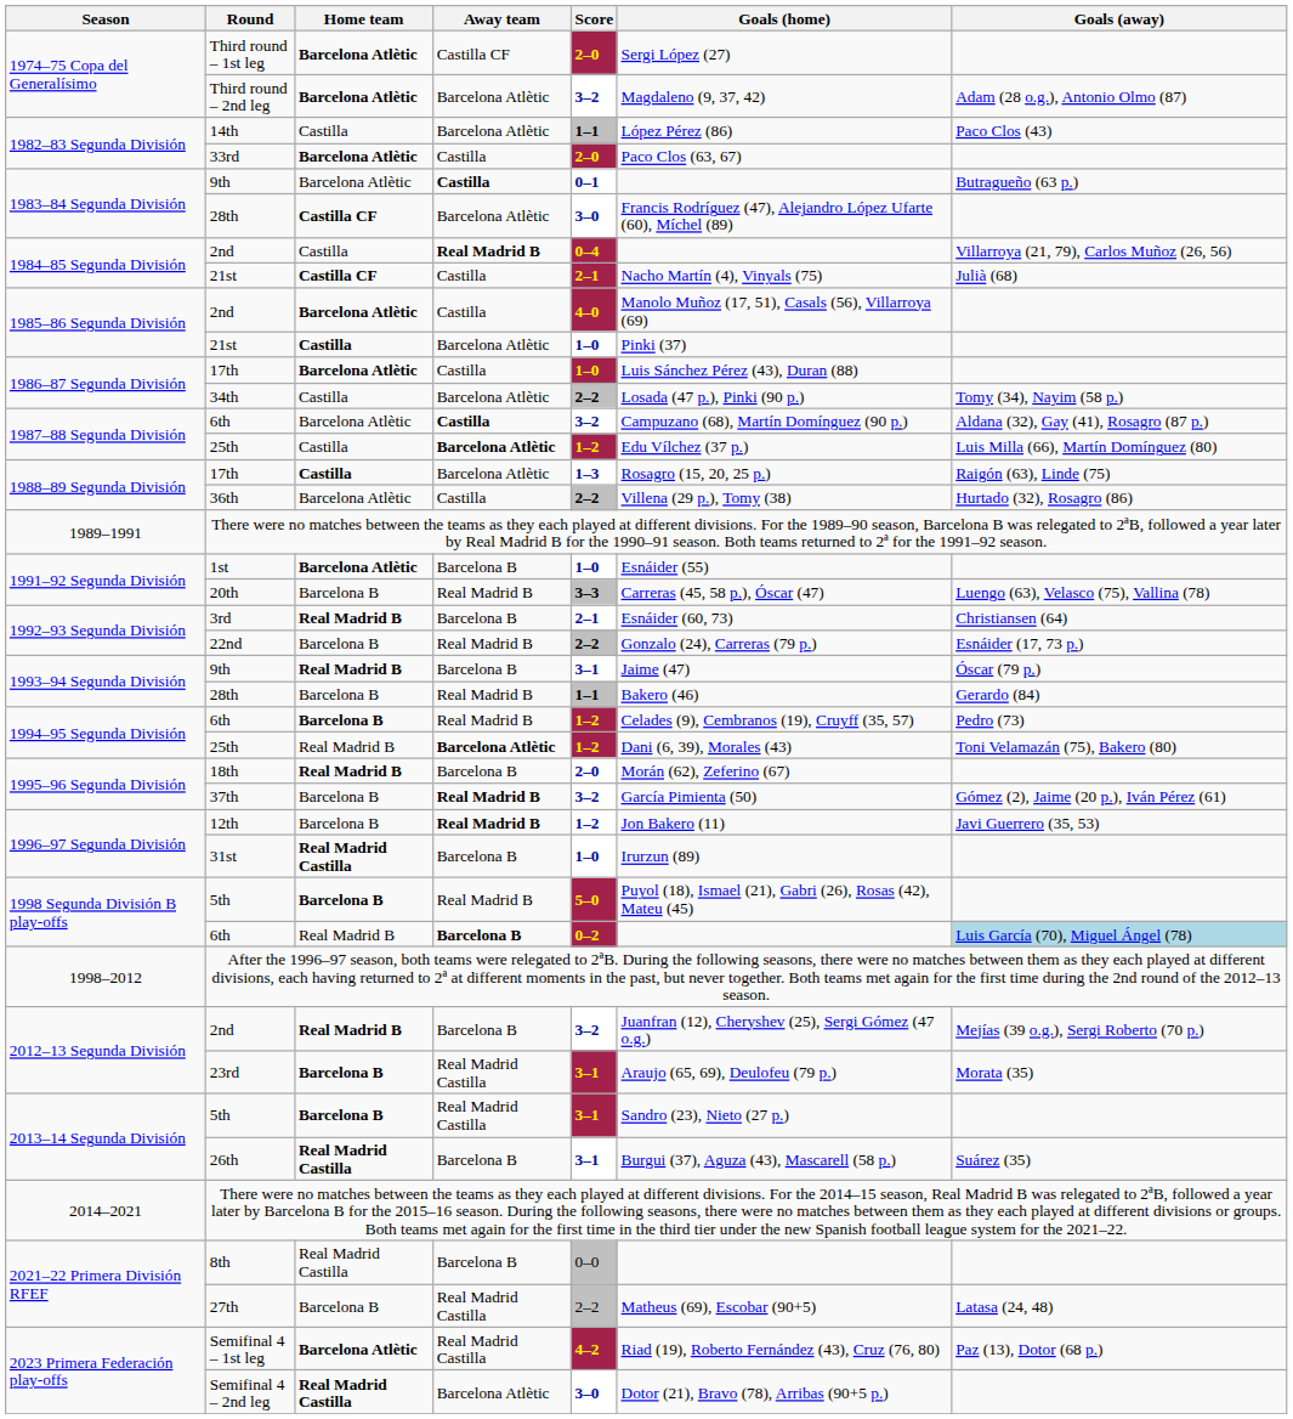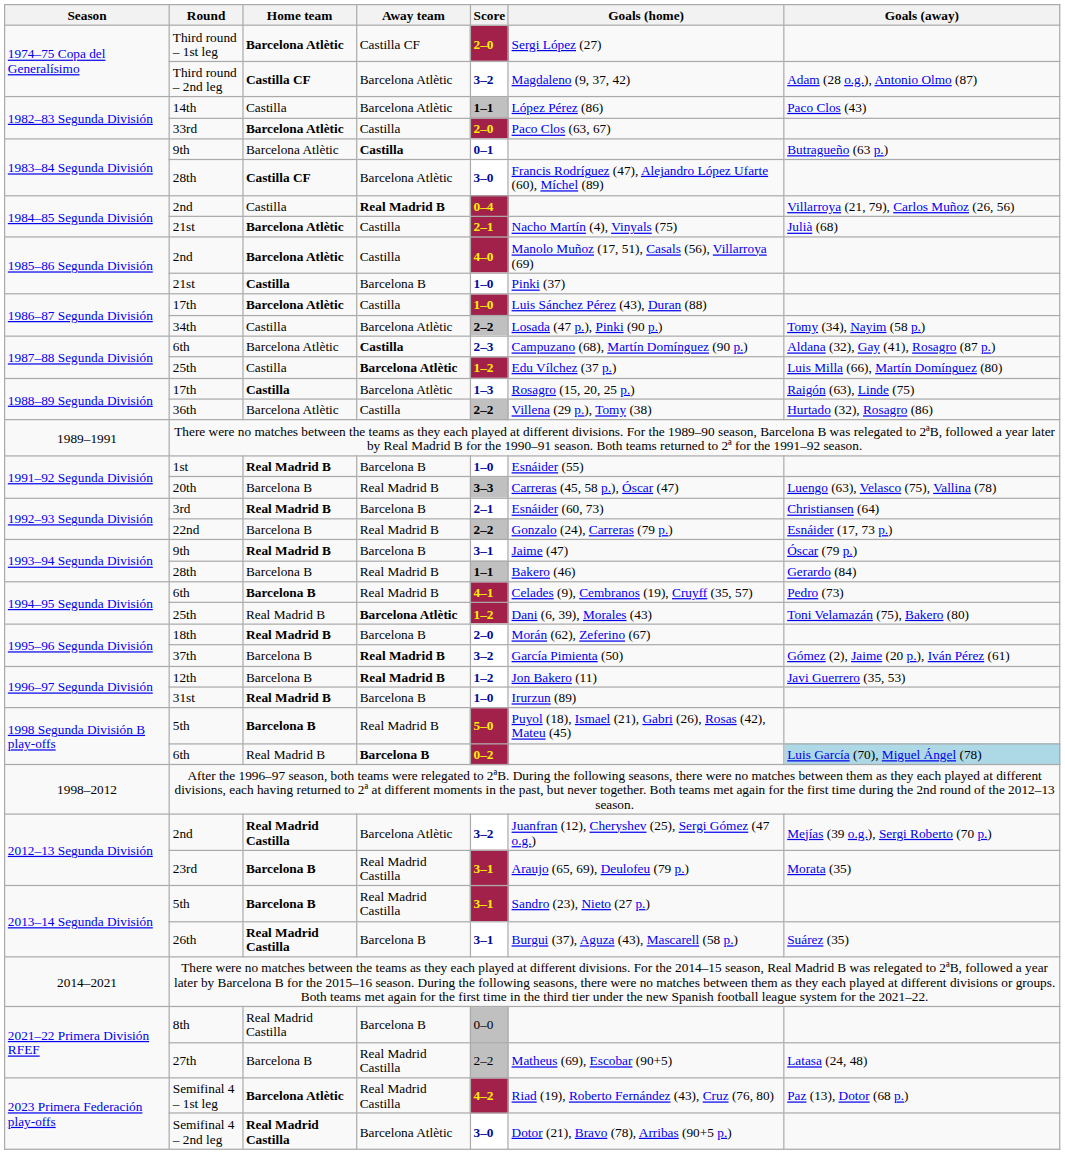 <table class="wikitable" style="margin:0 left; font-size: 11px">
 <tr>
 <th style="width:16%;">Season</th>
 <th width=7%>Round</th>
 <th width=11%>Home team</th>
 <th width=11%>Away team</th>
 <th width=1%>Score</th>
 <th style="width:27%;">Goals (home)</th>
 <th width=27%>Goals (away)</th>
 </tr>
 <tr>
 <td rowspan="2"><a href='#'>1974–75 Copa del Generalísimo</a></td>
 <td>Third round – 1st leg</td>
 <td><strong>Barcelona Atlètic</strong></td>
 <td>Castilla CF</td>
 <td style="color:#fff000; background:#A2214B"><strong>2–0</strong></td>
 <td><a href='#'>Sergi López</a> (27)</td>
 <td></td>
 </tr>
 <tr>
 <td>Third round – 2nd leg</td>
-<td><strong>Barcelona Atlètic</strong></td>
+<td><strong>Castilla CF</strong></td>
 <td>Barcelona Atlètic</td>
 <td style="color:#000c99; background:#fff;"><strong>3–2</strong></td>
 <td><a href='#'>Magdaleno</a> (9, 37, 42)</td>
 <td><a href='#'>Adam</a> (28 <a href='#'>o.g.</a>), <a href='#'>Antonio Olmo</a> (87)</td>
 </tr>
 <tr>
 <td rowspan="2"><a href='#'>1982–83 Segunda División</a></td>
 <td>14th</td>
 <td>Castilla</td>
 <td>Barcelona Atlètic</td>
 <td style="background:silver;"><strong>1–1</strong></td>
 <td><a href='#'>López Pérez</a> (86)</td>
 <td><a href='#'>Paco Clos</a> (43)</td>
 </tr>
 <tr>
 <td>33rd</td>
 <td><strong>Barcelona Atlètic</strong></td>
 <td>Castilla</td>
 <td style="color:#fff000; background:#A2214B"><strong>2–0</strong></td>
 <td><a href='#'>Paco Clos</a> (63, 67)</td>
 <td></td>
 </tr>
 <tr>
 <td rowspan="2"><a href='#'>1983–84 Segunda División</a></td>
 <td>9th</td>
 <td>Barcelona Atlètic</td>
 <td><strong>Castilla</strong></td>
 <td style="color:#000c99; background:#fff;"><strong>0–1</strong></td>
 <td></td>
 <td><a href='#'>Butragueño</a> (63 <a href='#'>p.</a>)</td>
 </tr>
 <tr>
 <td>28th</td>
 <td><strong>Castilla CF</strong></td>
 <td>Barcelona Atlètic</td>
 <td style="color:#000c99; background:#fff;"><strong>3–0</strong></td>
 <td><a href='#'>Francis Rodríguez</a> (47), <a href='#'>Alejandro López Ufarte</a> (60), <a href='#'>Míchel</a> (89)</td>
 <td></td>
 </tr>
 <tr>
 <td rowspan="2"><a href='#'>1984–85 Segunda División</a></td>
 <td>2nd</td>
 <td>Castilla</td>
 <td><strong>Real Madrid B</strong></td>
 <td style="color:#fff000; background:#A2214B"><strong>0–4</strong></td>
 <td></td>
 <td><a href='#'>Villarroya</a> (21, 79), <a href='#'>Carlos Muñoz</a> (26, 56)</td>
 </tr>
 <tr>
 <td>21st</td>
-<td><strong>Castilla CF</strong></td>
+<td><strong>Barcelona Atlètic</strong></td>
 <td>Castilla</td>
 <td style="color:#fff000; background:#A2214B"><strong>2–1</strong></td>
 <td><a href='#'>Nacho Martín</a> (4), <a href='#'>Vinyals</a> (75)</td>
 <td><a href='#'>Julià</a> (68)</td>
 </tr>
 <tr>
 <td rowspan="2"><a href='#'>1985–86 Segunda División</a></td>
 <td>2nd</td>
 <td><strong>Barcelona Atlètic</strong></td>
 <td>Castilla</td>
 <td style="color:#fff000; background:#A2214B"><strong>4–0</strong></td>
 <td><a href='#'>Manolo Muñoz</a> (17, 51), <a href='#'>Casals</a> (56), <a href='#'>Villarroya</a> (69)</td>
 <td></td>
 </tr>
 <tr>
 <td>21st</td>
 <td><strong>Castilla</strong></td>
-<td>Barcelona Atlètic</td>
+<td>Barcelona B</td>
 <td style="color:#000c99; background:#fff;"><strong>1–0</strong></td>
 <td><a href='#'>Pinki</a> (37)</td>
 <td></td>
 </tr>
 <tr>
 <td rowspan="2"><a href='#'>1986–87 Segunda División</a></td>
 <td>17th</td>
 <td><strong>Barcelona Atlètic</strong></td>
 <td>Castilla</td>
 <td style="color:#fff000; background:#A2214B"><strong>1–0</strong></td>
 <td><a href='#'>Luis Sánchez Pérez</a> (43), <a href='#'>Duran</a> (88)</td>
 <td></td>
 </tr>
 <tr>
 <td>34th</td>
 <td>Castilla</td>
 <td>Barcelona Atlètic</td>
 <td style="background:silver;"><strong>2–2</strong></td>
 <td><a href='#'>Losada</a> (47 <a href='#'>p.</a>), <a href='#'>Pinki</a> (90 <a href='#'>p.</a>)</td>
 <td><a href='#'>Tomy</a> (34), <a href='#'>Nayim</a> (58 <a href='#'>p.</a>)</td>
 </tr>
 <tr>
 <td rowspan="2"><a href='#'>1987–88 Segunda División</a></td>
 <td>6th</td>
 <td>Barcelona Atlètic</td>
 <td><strong>Castilla</strong></td>
-<td style="color:#000c99; background:#fff;"><strong>3–2</strong></td>
+<td style="color:#000c99; background:#fff;"><strong>2–3</strong></td>
 <td><a href='#'>Campuzano</a> (68), <a href='#'>Martín Domínguez</a> (90 <a href='#'>p.</a>)</td>
 <td><a href='#'>Aldana</a> (32), <a href='#'>Gay</a> (41), <a href='#'>Rosagro</a> (87 <a href='#'>p.</a>)</td>
 </tr>
 <tr>
 <td>25th</td>
 <td>Castilla</td>
 <td><strong>Barcelona Atlètic</strong></td>
 <td style="color:#fff000; background:#A2214B"><strong>1–2</strong></td>
 <td><a href='#'>Edu Vílchez</a> (37 <a href='#'>p.</a>)</td>
 <td><a href='#'>Luis Milla</a> (66), <a href='#'>Martín Domínguez</a> (80)</td>
 </tr>
 <tr>
 <td rowspan="2"><a href='#'>1988–89 Segunda División</a></td>
 <td>17th</td>
 <td><strong>Castilla</strong></td>
 <td>Barcelona Atlètic</td>
 <td style="color:#000c99; background:#fff;"><strong>1–3</strong></td>
 <td><a href='#'>Rosagro</a> (15, 20, 25 <a href='#'>p.</a>)</td>
 <td><a href='#'>Raigón</a> (63), <a href='#'>Linde</a> (75)</td>
 </tr>
 <tr>
 <td>36th</td>
 <td>Barcelona Atlètic</td>
 <td>Castilla</td>
 <td style="background:silver;"><strong>2–2</strong></td>
 <td><a href='#'>Villena</a> (29 <a href='#'>p.</a>), <a href='#'>Tomy</a> (38)</td>
 <td><a href='#'>Hurtado</a> (32), <a href='#'>Rosagro</a> (86)</td>
 </tr>
 <tr>
 <td style="text-align:center;">1989–1991</td>
 <td colspan="6" style="text-align:center;">There were no matches between the teams as they each played at different divisions. For the 1989–90 season, Barcelona B was relegated to 2ªB, followed a year later by Real Madrid B for the 1990–91 season. Both teams returned to 2ª for the 1991–92 season.</td>
 </tr>
 <tr>
 <td rowspan="2"><a href='#'>1991–92 Segunda División</a></td>
 <td>1st</td>
-<td><strong>Barcelona Atlètic</strong></td>
+<td><strong>Real Madrid B</strong></td>
 <td>Barcelona B</td>
 <td style="color:#000c99; background:#fff;"><strong>1–0</strong></td>
 <td><a href='#'>Esnáider</a> (55)</td>
 <td></td>
 </tr>
 <tr>
 <td>20th</td>
 <td>Barcelona B</td>
 <td>Real Madrid B</td>
 <td style="background:silver;"><strong>3–3</strong></td>
 <td><a href='#'>Carreras</a> (45, 58 <a href='#'>p.</a>), <a href='#'>Óscar</a> (47)</td>
 <td><a href='#'>Luengo</a> (63), <a href='#'>Velasco</a> (75), <a href='#'>Vallina</a> (78)</td>
 </tr>
 <tr>
 <td rowspan="2"><a href='#'>1992–93 Segunda División</a></td>
 <td>3rd</td>
 <td><strong>Real Madrid B</strong></td>
 <td>Barcelona B</td>
 <td style="color:#000c99; background:#fff;"><strong>2–1</strong></td>
 <td><a href='#'>Esnáider</a> (60, 73)</td>
 <td><a href='#'>Christiansen</a> (64)</td>
 </tr>
 <tr>
 <td>22nd</td>
 <td>Barcelona B</td>
 <td>Real Madrid B</td>
 <td style="background:silver;"><strong>2–2</strong></td>
 <td><a href='#'>Gonzalo</a> (24), <a href='#'>Carreras</a> (79 <a href='#'>p.</a>)</td>
 <td><a href='#'>Esnáider</a> (17, 73 <a href='#'>p.</a>)</td>
 </tr>
 <tr>
 <td rowspan="2"><a href='#'>1993–94 Segunda División</a></td>
 <td>9th</td>
 <td><strong>Real Madrid B</strong></td>
 <td>Barcelona B</td>
 <td style="color:#000c99; background:#fff;"><strong>3–1</strong></td>
 <td><a href='#'>Jaime</a> (47)</td>
 <td><a href='#'>Óscar</a> (79 <a href='#'>p.</a>)</td>
 </tr>
 <tr>
 <td>28th</td>
 <td>Barcelona B</td>
 <td>Real Madrid B</td>
 <td style="background:silver;"><strong>1–1</strong></td>
 <td><a href='#'>Bakero</a> (46)</td>
 <td><a href='#'>Gerardo</a> (84)</td>
 </tr>
 <tr>
 <td rowspan="2"><a href='#'>1994–95 Segunda División</a></td>
 <td>6th</td>
 <td><strong>Barcelona B</strong></td>
 <td>Real Madrid B</td>
-<td style="color:#fff000; background:#A2214B"><strong>1–2</strong></td>
+<td style="color:#fff000; background:#A2214B"><strong>4–1</strong></td>
 <td><a href='#'>Celades</a> (9), <a href='#'>Cembranos</a> (19), <a href='#'>Cruyff</a> (35, 57)</td>
 <td><a href='#'>Pedro</a> (73)</td>
 </tr>
 <tr>
 <td>25th</td>
 <td>Real Madrid B</td>
 <td><strong>Barcelona Atlètic</strong></td>
 <td style="color:#fff000; background:#A2214B"><strong>1–2</strong></td>
 <td><a href='#'>Dani</a> (6, 39), <a href='#'>Morales</a> (43)</td>
 <td><a href='#'>Toni Velamazán</a> (75), <a href='#'>Bakero</a> (80)</td>
 </tr>
 <tr>
 <td rowspan="2"><a href='#'>1995–96 Segunda División</a></td>
 <td>18th</td>
 <td><strong>Real Madrid B</strong></td>
 <td>Barcelona B</td>
 <td style="color:#000c99; background:#fff;"><strong>2–0</strong></td>
 <td><a href='#'>Morán</a> (62), <a href='#'>Zeferino</a> (67)</td>
 <td></td>
 </tr>
 <tr>
 <td>37th</td>
 <td>Barcelona B</td>
 <td><strong>Real Madrid B</strong></td>
 <td style="color:#000c99; background:#fff;"><strong>3–2</strong></td>
 <td><a href='#'>García Pimienta</a> (50)</td>
 <td><a href='#'>Gómez</a> (2), <a href='#'>Jaime</a> (20 <a href='#'>p.</a>), <a href='#'>Iván Pérez</a> (61)</td>
 </tr>
 <tr>
 <td rowspan="2"><a href='#'>1996–97 Segunda División</a></td>
 <td>12th</td>
 <td>Barcelona B</td>
 <td><strong>Real Madrid B</strong></td>
 <td style="color:#000c99; background:#fff;"><strong>1–2</strong></td>
 <td><a href='#'>Jon Bakero</a> (11)</td>
 <td><a href='#'>Javi Guerrero</a> (35, 53)</td>
 </tr>
 <tr>
 <td>31st</td>
-<td><strong>Real Madrid Castilla</strong></td>
+<td><strong>Real Madrid B</strong></td>
 <td>Barcelona B</td>
 <td style="color:#000c99; background:#fff;"><strong>1–0</strong></td>
 <td><a href='#'>Irurzun</a> (89)</td>
 <td></td>
 </tr>
 <tr>
 <td rowspan="2"><a href='#'>1998 Segunda División B play-offs</a></td>
 <td>5th</td>
 <td><strong>Barcelona B</strong></td>
 <td>Real Madrid B</td>
 <td style="color:#fff000; background:#A2214B"><strong>5–0</strong></td>
 <td><a href='#'>Puyol</a> (18), <a href='#'>Ismael</a> (21), <a href='#'>Gabri</a> (26), <a href='#'>Rosas</a> (42), <a href='#'>Mateu</a> (45)</td>
 <td></td>
 </tr>
 <tr>
 <td>6th</td>
 <td>Real Madrid B</td>
 <td><strong>Barcelona B</strong></td>
 <td style="color:#fff000; background:#A2214B"><strong>0–2</strong></td>
 <td></td>
 <td style="background: lightblue;"><a href='#'>Luis García</a> (70), <a href='#'>Miguel Ángel</a> (78)</td>
 </tr>
 <tr>
 <td style="text-align:center;">1998–2012</td>
 <td colspan="6" style="text-align:center;">After the 1996–97 season, both teams were relegated to 2ªB. During the following seasons, there were no matches between them as they each played at different divisions, each having returned to 2ª at different moments in the past, but never together. Both teams met again for the first time during the 2nd round of the 2012–13 season.</td>
 </tr>
 <tr>
 <td rowspan="2"><a href='#'>2012–13 Segunda División</a></td>
 <td>2nd</td>
-<td><strong>Real Madrid B</strong></td>
-<td>Barcelona B</td>
+<td><strong>Real Madrid Castilla</strong></td>
+<td>Barcelona Atlètic</td>
 <td style="color:#000c99; background:#fff;"><strong>3–2</strong></td>
 <td><a href='#'>Juanfran</a> (12), <a href='#'>Cheryshev</a> (25), <a href='#'>Sergi Gómez</a> (47 <a href='#'>o.g.</a>)</td>
 <td><a href='#'>Mejías</a> (39 <a href='#'>o.g.</a>), <a href='#'>Sergi Roberto</a> (70 <a href='#'>p.</a>)</td>
 </tr>
 <tr>
 <td>23rd</td>
 <td><strong>Barcelona B</strong></td>
 <td>Real Madrid Castilla</td>
 <td style="color:#fff000; background:#A2214B"><strong>3–1</strong></td>
 <td><a href='#'>Araujo</a> (65, 69), <a href='#'>Deulofeu</a> (79 <a href='#'>p.</a>)</td>
 <td><a href='#'>Morata</a> (35)</td>
 </tr>
 <tr>
 <td rowspan="2"><a href='#'>2013–14 Segunda División</a></td>
 <td>5th</td>
 <td><strong>Barcelona B</strong></td>
 <td>Real Madrid Castilla</td>
 <td style="color:#fff000; background:#A2214B"><strong>3–1</strong></td>
 <td><a href='#'>Sandro</a> (23), <a href='#'>Nieto</a> (27 <a href='#'>p.</a>)</td>
 <td></td>
 </tr>
 <tr>
 <td>26th</td>
 <td><strong>Real Madrid Castilla</strong></td>
 <td>Barcelona B</td>
 <td style="color:#000c99; background:#fff;"><strong>3–1</strong></td>
 <td><a href='#'>Burgui</a> (37), <a href='#'>Aguza</a> (43), <a href='#'>Mascarell</a> (58 <a href='#'>p.</a>)</td>
 <td><a href='#'>Suárez</a> (35)</td>
 </tr>
 <tr>
 <td style="text-align:center;">2014–2021</td>
 <td colspan="6" style="text-align:center;">There were no matches between the teams as they each played at different divisions. For the 2014–15 season, Real Madrid B was relegated to 2ªB, followed a year later by Barcelona B for the 2015–16 season.  During the following seasons, there were no matches between them as they each played at different divisions or groups. Both teams met again for the first time in the third tier under the new Spanish football league system for the 2021–22.</td>
 </tr>
 <tr>
 <td rowspan="2"><a href='#'>2021–22 Primera División RFEF</a></td>
 <td>8th</td>
 <td>Real Madrid Castilla</td>
 <td>Barcelona B</td>
 <td style="background:silver;">0–0</td>
 <td></td>
 <td></td>
 </tr>
 <tr>
 <td>27th</td>
 <td>Barcelona B</td>
 <td>Real Madrid Castilla</td>
 <td style="background:silver;">2–2</td>
 <td><a href='#'>Matheus</a> (69), <a href='#'>Escobar</a> (90+5)</td>
 <td><a href='#'>Latasa</a> (24, 48)</td>
 </tr>
 <tr>
 <td rowspan="2"><a href='#'>2023 Primera Federación play-offs</a></td>
 <td>Semifinal 4 – 1st leg</td>
 <td><strong>Barcelona Atlètic</strong></td>
 <td>Real Madrid Castilla</td>
 <td style="color:#fff000; background:#A2214B"><strong>4–2</strong></td>
 <td><a href='#'>Riad</a> (19), <a href='#'>Roberto Fernández</a> (43), <a href='#'>Cruz</a> (76, 80)</td>
 <td><a href='#'>Paz</a> (13), <a href='#'>Dotor</a> (68 <a href='#'>p.</a>)</td>
 </tr>
 <tr>
 <td>Semifinal 4 – 2nd leg</td>
 <td><strong>Real Madrid Castilla</strong></td>
 <td>Barcelona Atlètic</td>
 <td style="color:#000c99; background:#fff;"><strong>3–0</strong></td>
 <td><a href='#'>Dotor</a> (21), <a href='#'>Bravo</a> (78), <a href='#'>Arribas</a> (90+5 <a href='#'>p.</a>)</td>
 <td></td>
 </tr>
 </table>
